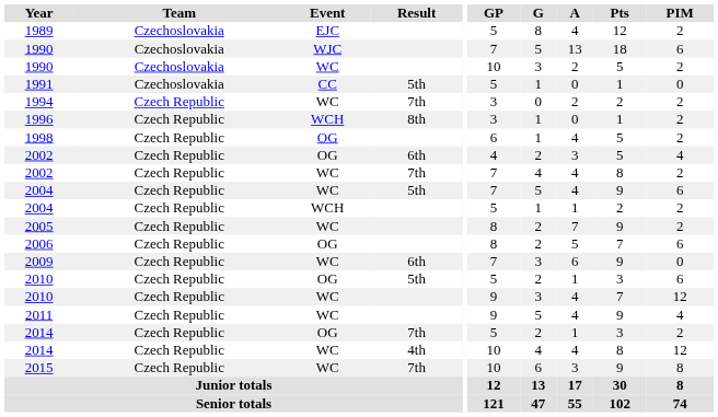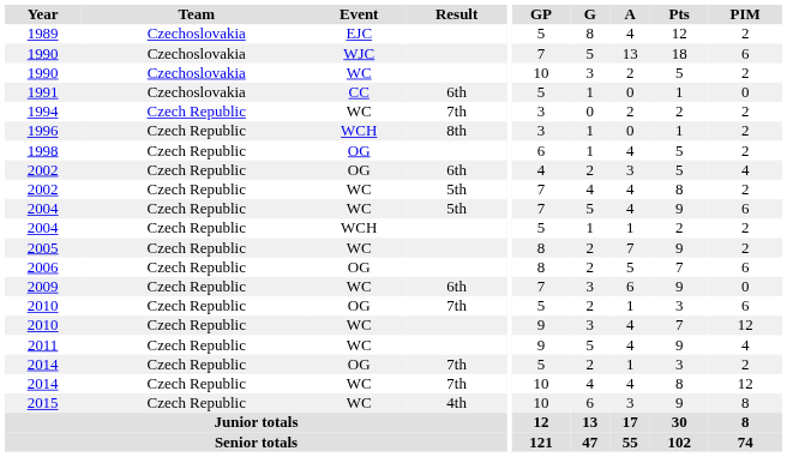 <table border="0" cellpadding="1" cellspacing="0" ID="Table3" style="text-align:center; width:50em;">
 <tr style="background:#e0e0e0;">
 <th>Year</th>
 <th>Team</th>
 <th>Event</th>
 <th>Result</th>
 <th rowspan="99" style="background:#fff;"></th>
 <th>GP</th>
 <th>G</th>
 <th>A</th>
 <th>Pts</th>
 <th>PIM</th>
 </tr>
 <tr>
 <td><a href='#'>1989</a></td>
 <td><a href='#'>Czechoslovakia</a></td>
 <td><a href='#'>EJC</a></td>
 <td></td>
 <td>5</td>
 <td>8</td>
 <td>4</td>
 <td>12</td>
 <td>2</td>
 </tr>
 <tr style="background:#f0f0f0;">
 <td><a href='#'>1990</a></td>
 <td>Czechoslovakia</td>
 <td><a href='#'>WJC</a></td>
 <td></td>
 <td>7</td>
 <td>5</td>
 <td>13</td>
 <td>18</td>
 <td>6</td>
 </tr>
 <tr>
 <td><a href='#'>1990</a></td>
 <td><a href='#'>Czechoslovakia</a></td>
 <td><a href='#'>WC</a></td>
 <td></td>
 <td>10</td>
 <td>3</td>
 <td>2</td>
 <td>5</td>
 <td>2</td>
 </tr>
 <tr style="background:#f0f0f0;">
 <td><a href='#'>1991</a></td>
 <td>Czechoslovakia</td>
 <td><a href='#'>CC</a></td>
-<td>5th</td>
+<td>6th</td>
 <td>5</td>
 <td>1</td>
 <td>0</td>
 <td>1</td>
 <td>0</td>
 </tr>
 <tr>
 <td><a href='#'>1994</a></td>
 <td><a href='#'>Czech Republic</a></td>
 <td>WC</td>
 <td>7th</td>
 <td>3</td>
 <td>0</td>
 <td>2</td>
 <td>2</td>
 <td>2</td>
 </tr>
 <tr style="background:#f0f0f0;">
 <td><a href='#'>1996</a></td>
 <td>Czech Republic</td>
 <td><a href='#'>WCH</a></td>
 <td>8th</td>
 <td>3</td>
 <td>1</td>
 <td>0</td>
 <td>1</td>
 <td>2</td>
 </tr>
 <tr>
 <td><a href='#'>1998</a></td>
 <td>Czech Republic</td>
 <td><a href='#'>OG</a></td>
 <td></td>
 <td>6</td>
 <td>1</td>
 <td>4</td>
 <td>5</td>
 <td>2</td>
 </tr>
 <tr style="background:#f0f0f0;">
 <td><a href='#'>2002</a></td>
 <td>Czech Republic</td>
 <td>OG</td>
 <td>6th</td>
 <td>4</td>
 <td>2</td>
 <td>3</td>
 <td>5</td>
 <td>4</td>
 </tr>
 <tr>
 <td><a href='#'>2002</a></td>
 <td>Czech Republic</td>
 <td>WC</td>
-<td>7th</td>
+<td>5th</td>
 <td>7</td>
 <td>4</td>
 <td>4</td>
 <td>8</td>
 <td>2</td>
 </tr>
 <tr style="background:#f0f0f0;">
 <td><a href='#'>2004</a></td>
 <td>Czech Republic</td>
 <td>WC</td>
 <td>5th</td>
 <td>7</td>
 <td>5</td>
 <td>4</td>
 <td>9</td>
 <td>6</td>
 </tr>
 <tr>
 <td><a href='#'>2004</a></td>
 <td>Czech Republic</td>
 <td>WCH</td>
 <td></td>
 <td>5</td>
 <td>1</td>
 <td>1</td>
 <td>2</td>
 <td>2</td>
 </tr>
 <tr style="background:#f0f0f0;">
 <td><a href='#'>2005</a></td>
 <td>Czech Republic</td>
 <td>WC</td>
 <td></td>
 <td>8</td>
 <td>2</td>
 <td>7</td>
 <td>9</td>
 <td>2</td>
 </tr>
 <tr>
 <td><a href='#'>2006</a></td>
 <td>Czech Republic</td>
 <td>OG</td>
 <td></td>
 <td>8</td>
 <td>2</td>
 <td>5</td>
 <td>7</td>
 <td>6</td>
 </tr>
 <tr style="background:#f0f0f0;">
 <td><a href='#'>2009</a></td>
 <td>Czech Republic</td>
 <td>WC</td>
 <td>6th</td>
 <td>7</td>
 <td>3</td>
 <td>6</td>
 <td>9</td>
 <td>0</td>
 </tr>
 <tr>
 <td><a href='#'>2010</a></td>
 <td>Czech Republic</td>
 <td>OG</td>
-<td>5th</td>
+<td>7th</td>
 <td>5</td>
 <td>2</td>
 <td>1</td>
 <td>3</td>
 <td>6</td>
 </tr>
 <tr style="background:#f0f0f0;">
 <td><a href='#'>2010</a></td>
 <td>Czech Republic</td>
 <td>WC</td>
 <td></td>
 <td>9</td>
 <td>3</td>
 <td>4</td>
 <td>7</td>
 <td>12</td>
 </tr>
 <tr>
 <td><a href='#'>2011</a></td>
 <td>Czech Republic</td>
 <td>WC</td>
 <td></td>
 <td>9</td>
 <td>5</td>
 <td>4</td>
 <td>9</td>
 <td>4</td>
 </tr>
 <tr style="background:#f0f0f0;">
 <td><a href='#'>2014</a></td>
 <td>Czech Republic</td>
 <td>OG</td>
 <td>7th</td>
 <td>5</td>
 <td>2</td>
 <td>1</td>
 <td>3</td>
 <td>2</td>
 </tr>
 <tr>
 <td><a href='#'>2014</a></td>
 <td>Czech Republic</td>
 <td>WC</td>
-<td>4th</td>
+<td>7th</td>
 <td>10</td>
 <td>4</td>
 <td>4</td>
 <td>8</td>
 <td>12</td>
 </tr>
 <tr style="background:#f0f0f0;">
 <td><a href='#'>2015</a></td>
 <td>Czech Republic</td>
 <td>WC</td>
-<td>7th</td>
+<td>4th</td>
 <td>10</td>
 <td>6</td>
 <td>3</td>
 <td>9</td>
 <td>8</td>
 </tr>
 <tr style="background:#e0e0e0;">
 <th colspan=4>Junior totals</th>
 <th>12</th>
 <th>13</th>
 <th>17</th>
 <th>30</th>
 <th>8</th>
 </tr>
 <tr style="background:#e0e0e0;">
 <th colspan=4>Senior totals</th>
 <th>121</th>
 <th>47</th>
 <th>55</th>
 <th>102</th>
 <th>74</th>
 </tr>
 </table>
